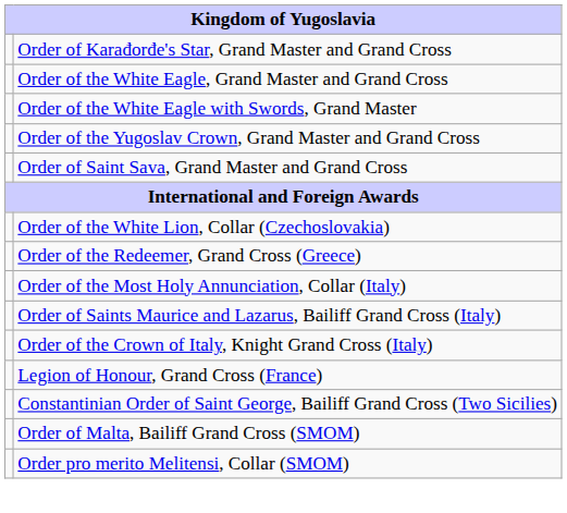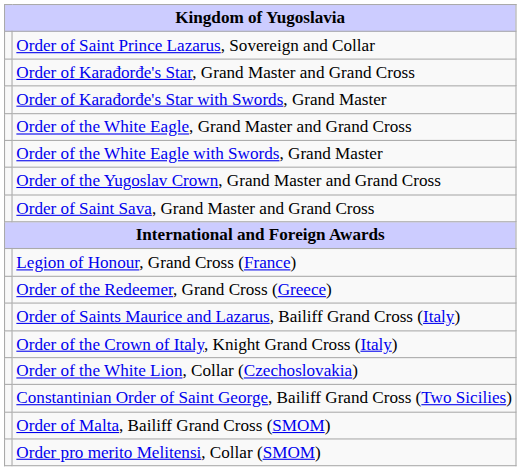 <table class="wikitable">
 <tr style="background:#ccf; text-align:center;">
 <td colspan=2><strong>Kingdom of Yugoslavia</strong></td>
 </tr>
 <tr>
 <td></td>
+<td><a href='#'>Order of Saint Prince Lazarus</a>, Sovereign and Collar</td>
+</tr>
+<tr>
+<td></td>
 <td><a href='#'>Order of Karađorđe's Star</a>, Grand Master and Grand Cross</td>
+</tr>
+<tr>
+<td></td>
+<td><a href='#'>Order of Karađorđe's Star with Swords</a>, Grand Master</td>
 </tr>
 <tr>
 <td></td>
 <td><a href='#'>Order of the White Eagle</a>, Grand Master and Grand Cross</td>
 </tr>
 <tr>
 <td></td>
 <td><a href='#'>Order of the White Eagle with Swords</a>, Grand Master</td>
 </tr>
 <tr>
 <td></td>
 <td><a href='#'>Order of the Yugoslav Crown</a>, Grand Master and Grand Cross</td>
 </tr>
 <tr>
 <td></td>
 <td><a href='#'>Order of Saint Sava</a>, Grand Master and Grand Cross</td>
 </tr>
 <tr style="background:#ccf; text-align:center;">
 <td colspan=2><strong>International and Foreign Awards</strong></td>
 </tr>
 <tr>
 <td></td>
-<td><a href='#'>Order of the White Lion</a>, Collar (<a href='#'>Czechoslovakia</a>)</td>
+<td><a href='#'>Legion of Honour</a>, Grand Cross (<a href='#'>France</a>)</td>
 </tr>
 <tr>
 <td></td>
 <td><a href='#'>Order of the Redeemer</a>, Grand Cross (<a href='#'>Greece</a>)</td>
-</tr>
-<tr>
-<td></td>
-<td><a href='#'>Order of the Most Holy Annunciation</a>, Collar (<a href='#'>Italy</a>)</td>
 </tr>
 <tr>
 <td></td>
 <td><a href='#'>Order of Saints Maurice and Lazarus</a>, Bailiff Grand Cross (<a href='#'>Italy</a>)</td>
 </tr>
 <tr>
 <td></td>
 <td><a href='#'>Order of the Crown of Italy</a>, Knight Grand Cross (<a href='#'>Italy</a>)</td>
 </tr>
 <tr>
 <td></td>
-<td><a href='#'>Legion of Honour</a>, Grand Cross (<a href='#'>France</a>)</td>
+<td><a href='#'>Order of the White Lion</a>, Collar (<a href='#'>Czechoslovakia</a>)</td>
 </tr>
 <tr>
 <td></td>
 <td><a href='#'>Constantinian Order of Saint George</a>, Bailiff Grand Cross (<a href='#'>Two Sicilies</a>)</td>
 </tr>
 <tr>
 <td></td>
 <td><a href='#'>Order of Malta</a>, Bailiff Grand Cross (<a href='#'>SMOM</a>)</td>
 </tr>
 <tr>
 <td></td>
 <td><a href='#'>Order pro merito Melitensi</a>, Collar (<a href='#'>SMOM</a>)</td>
 </tr>
 </table>
